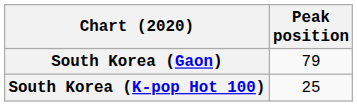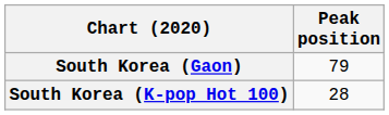 <table class="wikitable plainrowheaders" style="text-align:center">
 <tr>
 <th scope="col">Chart (2020)</th>
 <th scope="col">Peak<br>position</th>
 </tr>
 <tr>
 <th scope="row">South Korea (<a href='#'>Gaon</a>)</th>
 <td>79</td>
 </tr>
 <tr>
 <th scope="row">South Korea (<a href='#'>K-pop Hot 100</a>)</th>
-<td>25</td>
+<td>28</td>
 </tr>
 </table>
